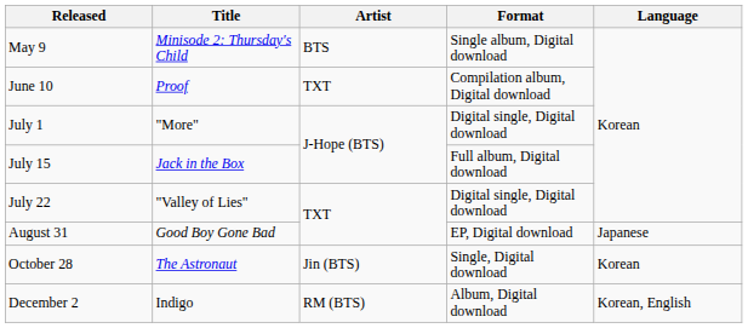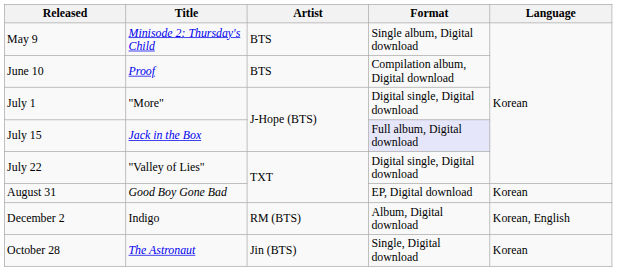 <table class="wikitable sortable" align="left center" style="width:65%;">
 <tr>
 <th style="width:20%;">Released</th>
 <th style="width:20%;">Title</th>
 <th style="width:20%;">Artist</th>
 <th style="width:20%;">Format</th>
 <th style="width:20%;">Language</th>
 </tr>
 <tr>
 <td>May 9</td>
 <td><em><a href='#'>Minisode 2: Thursday's Child</a></em></td>
 <td>BTS</td>
 <td>Single album, Digital download</td>
 <td rowspan="5">Korean</td>
 </tr>
 <tr>
 <td>June 10</td>
 <td><em><a href='#'>Proof</a></em></td>
-<td>TXT</td>
+<td>BTS</td>
 <td>Compilation album, Digital download</td>
 </tr>
 <tr>
 <td>July 1</td>
 <td>"More"</td>
 <td rowspan="2">J-Hope (BTS)</td>
 <td>Digital single, Digital download</td>
 </tr>
 <tr>
 <td>July 15</td>
 <td><em><a href='#'>Jack in the Box</a></em></td>
-<td>Full album, Digital download</td>
+<td style="background: lavender;">Full album, Digital download</td>
 </tr>
 <tr>
 <td>July 22</td>
 <td>"Valley of Lies"</td>
 <td rowspan="2">TXT</td>
 <td>Digital single, Digital download</td>
 </tr>
 <tr>
 <td>August 31</td>
 <td><em>Good Boy Gone Bad</em></td>
 <td>EP, Digital download</td>
-<td>Japanese</td>
-</tr>
-<tr>
-<td>October 28</td>
-<td><em><a href='#'>The Astronaut</a></em></td>
-<td>Jin (BTS)</td>
-<td>Single, Digital download</td>
 <td>Korean</td>
 </tr>
 <tr>
 <td>December 2</td>
 <td>Indigo</td>
 <td>RM (BTS)</td>
 <td>Album, Digital download</td>
 <td>Korean, English</td>
 </tr>
+<tr>
+<td>October 28</td>
+<td><em><a href='#'>The Astronaut</a></em></td>
+<td>Jin (BTS)</td>
+<td>Single, Digital download</td>
+<td>Korean</td>
+</tr>
 </table>
